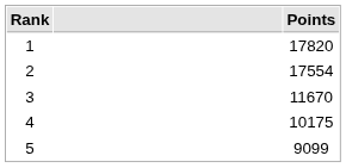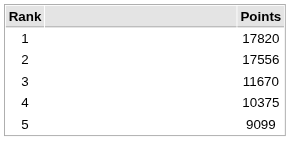 <table cellspacing="1" cellpadding="3" style="border:1px solid #aaa; font-size:90%;">
 <tr style="background:#e4e4e4;">
 <th style="border-bottom:1px solid #aaa; width:10px;">Rank</th>
 <th style="border-bottom:1px solid #aaa; width:200px;"></th>
 <th style="border-bottom:1px solid #aaa; width:20px;">Points</th>
 </tr>
 <tr>
 <td align=center>1</td>
 <td></td>
 <td align=center>17820</td>
 </tr>
 <tr>
 <td align=center>2</td>
 <td></td>
-<td align=center>17554</td>
+<td align=center>17556</td>
 </tr>
 <tr>
 <td align=center>3</td>
 <td></td>
 <td align=center>11670</td>
 </tr>
 <tr>
 <td align=center>4</td>
 <td></td>
-<td align=center>10175</td>
+<td align=center>10375</td>
 </tr>
 <tr>
 <td align=center>5</td>
 <td></td>
 <td align=center>9099</td>
 </tr>
 </table>
